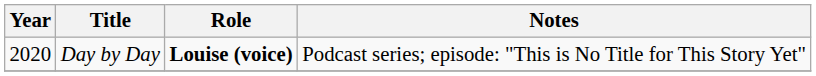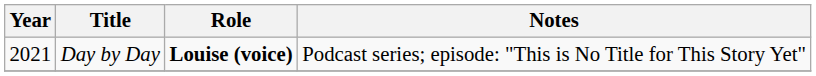 <table class="wikitable sortable">
 <tr>
 <th>Year</th>
 <th>Title</th>
 <th>Role</th>
 <th class="unsortable">Notes</th>
 </tr>
 <tr>
-<td>2020</td>
+<td>2021</td>
 <td><em>Day by Day</em></td>
 <td><strong>Louise (voice)</strong></td>
 <td>Podcast series; episode: "This is No Title for This Story Yet"</td>
 </tr>
 <tr>
 </tr>
 </table>
